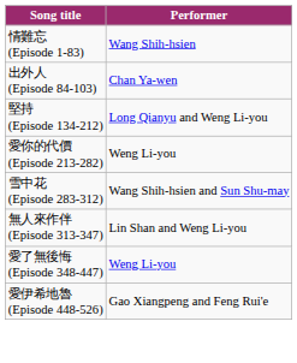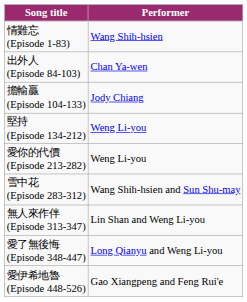 <table class="wikitable">
 <tr>
 <th style="background:#9A296D; color:white">Song title</th>
 <th style="background:#9A296D; color:white">Performer</th>
 </tr>
 <tr>
 <td>情難忘<br>(Episode 1-83)</td>
 <td><a href='#'>Wang Shih-hsien</a></td>
 </tr>
 <tr>
 <td>出外人<br>(Episode 84-103)</td>
 <td><a href='#'>Chan Ya-wen</a></td>
 </tr>
 <tr>
+<td>擔輸贏<br>(Episode 104-133)</td>
+<td><a href='#'>Jody Chiang</a></td>
+</tr>
+<tr>
 <td>堅持<br>(Episode 134-212)</td>
-<td><a href='#'>Long Qianyu</a> and Weng Li-you</td>
+<td><a href='#'>Weng Li-you</a></td>
 </tr>
 <tr>
 <td>愛你的代價<br>(Episode 213-282)</td>
 <td>Weng Li-you</td>
 </tr>
 <tr>
 <td>雪中花<br>(Episode 283-312)</td>
 <td>Wang Shih-hsien and <a href='#'>Sun Shu-may</a></td>
 </tr>
 <tr>
 <td>無人來作伴<br>(Episode 313-347)</td>
 <td>Lin Shan and Weng Li-you</td>
 </tr>
 <tr>
 <td>愛了無後悔<br>(Episode 348-447)</td>
-<td><a href='#'>Weng Li-you</a></td>
+<td><a href='#'>Long Qianyu</a> and Weng Li-you</td>
 </tr>
 <tr>
 <td>愛伊希地魯<br>(Episode 448-526)</td>
 <td>Gao Xiangpeng and Feng Rui'e</td>
 </tr>
 </table>
